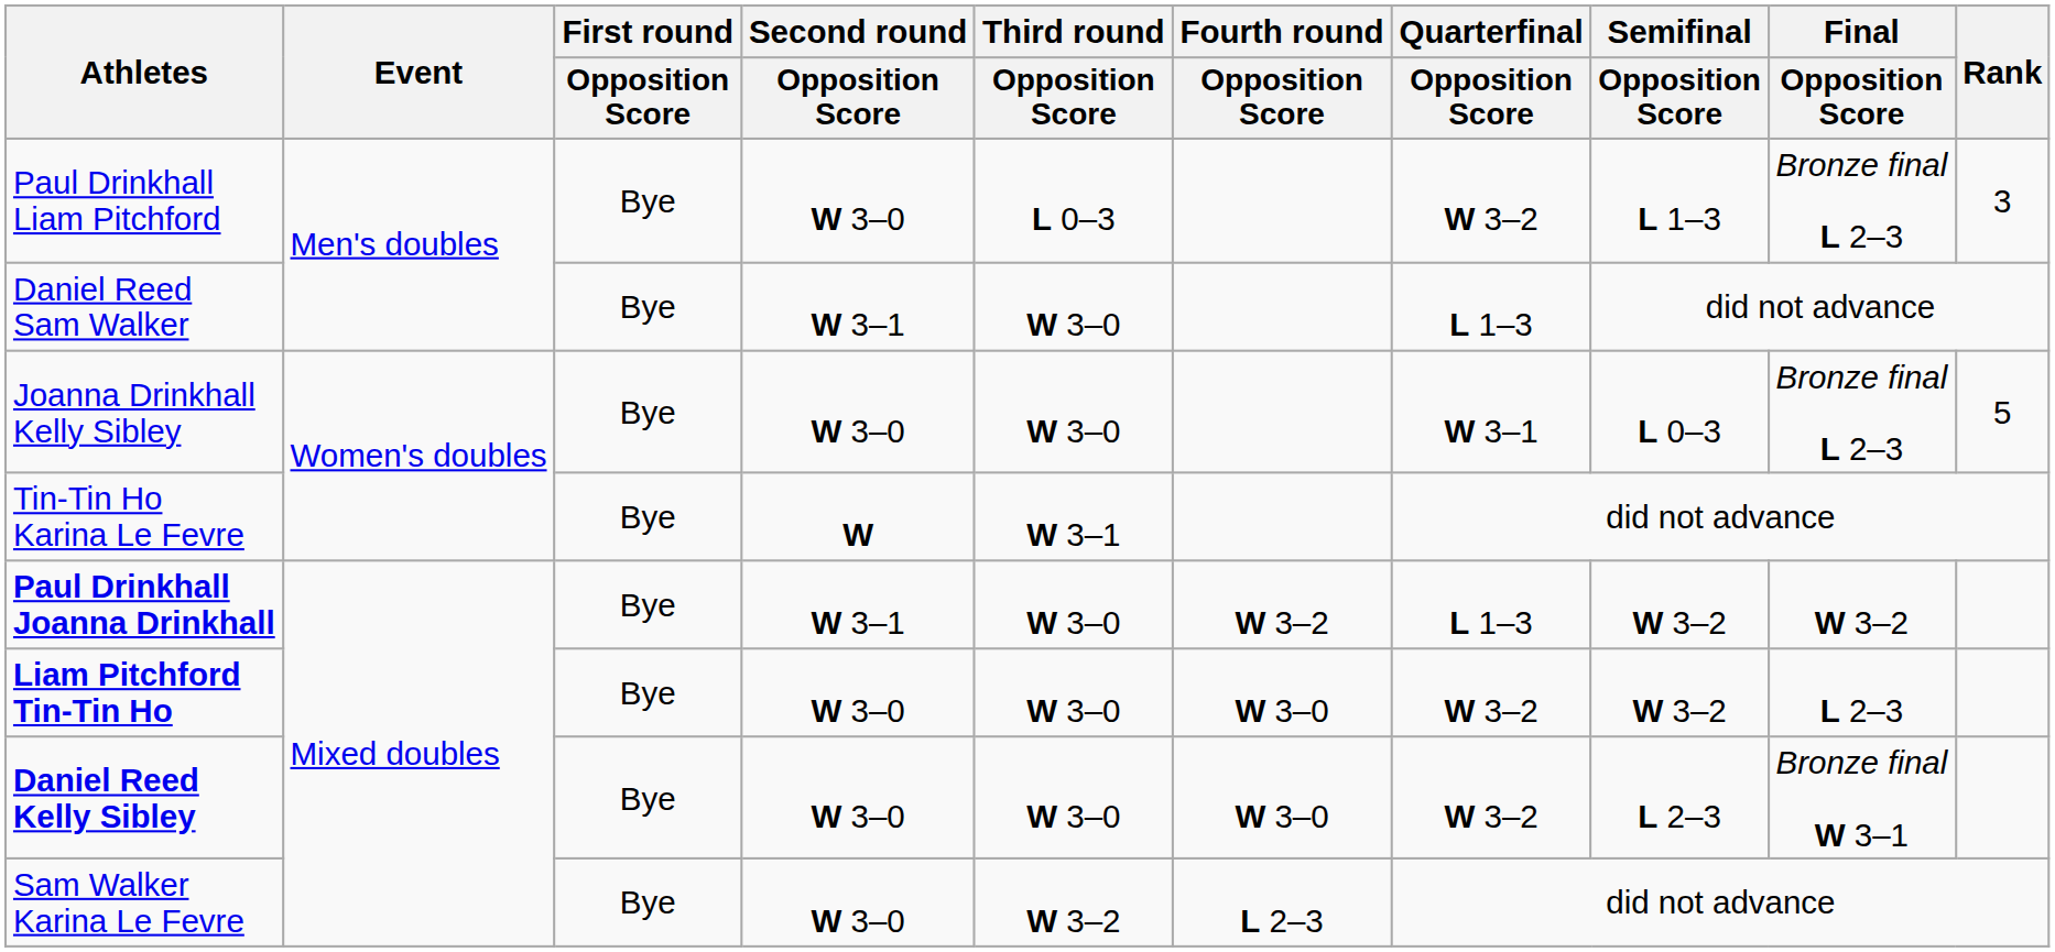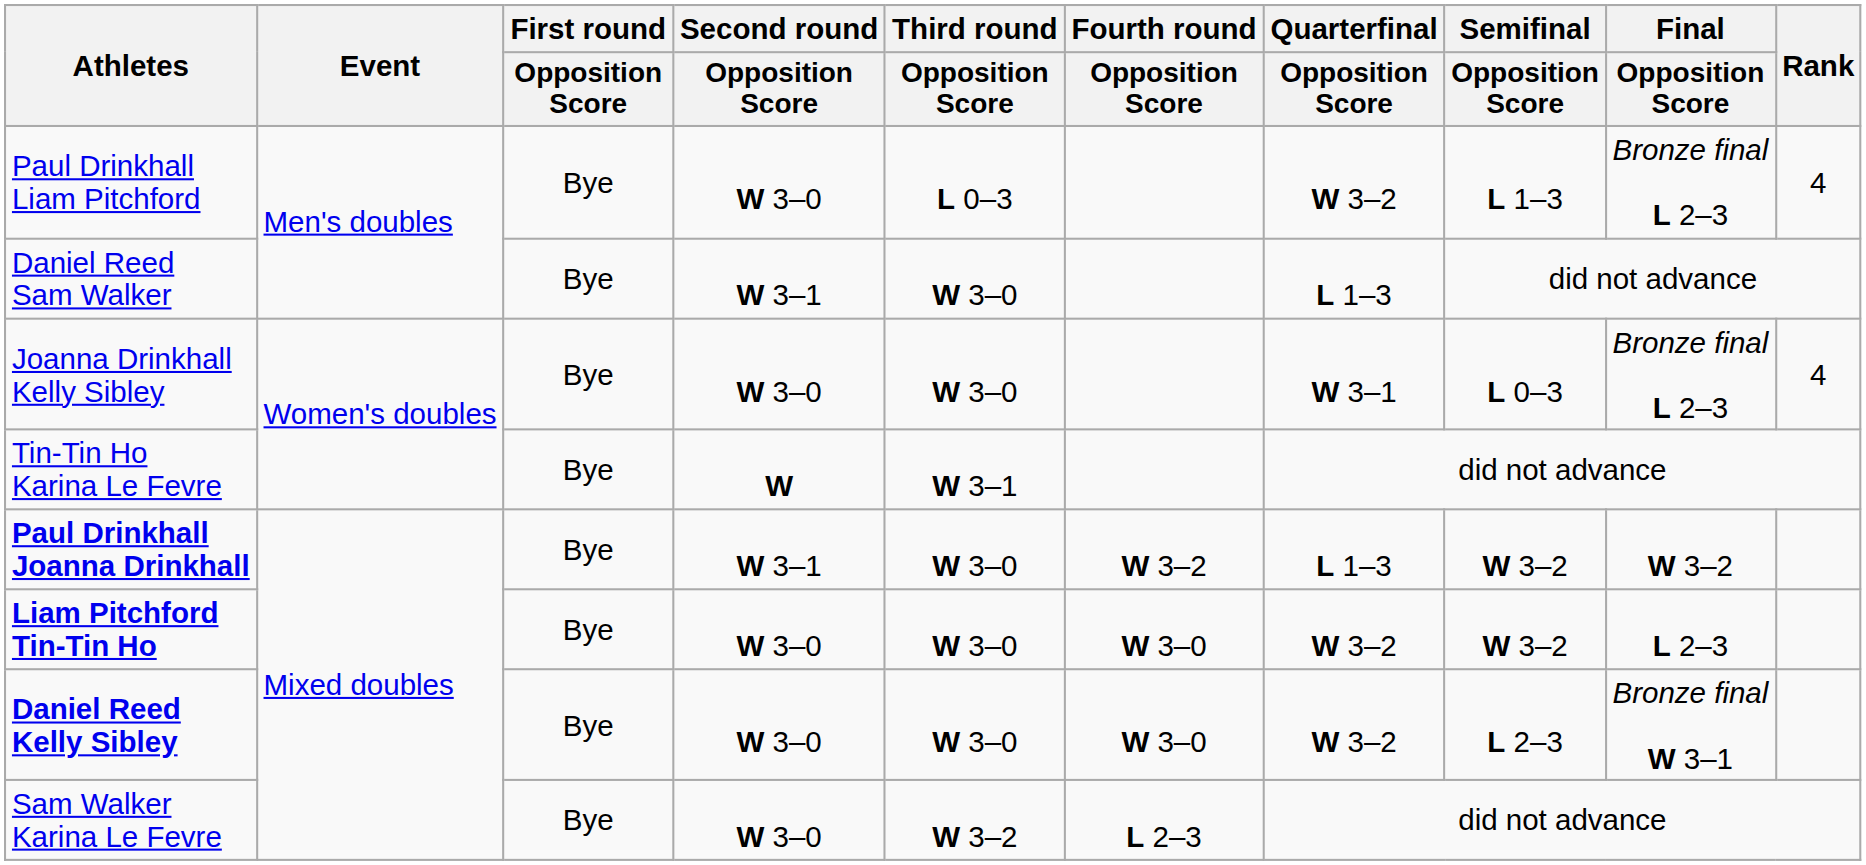 <table class="wikitable" style="font-size:90%">
 <tr>
 <th rowspan=2>Athletes</th>
 <th rowspan=2>Event</th>
 <th>First round</th>
 <th>Second round</th>
 <th>Third round</th>
 <th>Fourth round</th>
 <th>Quarterfinal</th>
 <th>Semifinal</th>
 <th>Final</th>
 <th rowspan=2>Rank</th>
 </tr>
 <tr style="font-size:95%">
 <th>Opposition<br>Score</th>
 <th>Opposition<br>Score</th>
 <th>Opposition<br>Score</th>
 <th>Opposition<br>Score</th>
 <th>Opposition<br>Score</th>
 <th>Opposition<br>Score</th>
 <th>Opposition<br>Score</th>
 </tr>
 <tr align=center>
 <td align=left><a href='#'>Paul Drinkhall</a><br><a href='#'>Liam Pitchford</a><br></td>
 <td style="text-align:left;" rowspan="2"><a href='#'>Men's doubles</a></td>
 <td>Bye</td>
 <td><br><strong>W</strong> 3–0</td>
 <td><br><strong>L</strong> 0–3</td>
 <td></td>
 <td><br><strong>W</strong> 3–2</td>
 <td><br><strong>L</strong> 1–3</td>
 <td><em>Bronze final</em><br><br><strong>L</strong> 2–3</td>
-<td>3</td>
+<td>4</td>
 </tr>
 <tr align=center>
 <td align=left><a href='#'>Daniel Reed</a><br><a href='#'>Sam Walker</a></td>
 <td>Bye</td>
 <td><br><strong>W</strong> 3–1</td>
 <td><br><strong>W</strong> 3–0</td>
 <td></td>
 <td><br><strong>L</strong> 1–3</td>
 <td colspan=3>did not advance</td>
 </tr>
 <tr align=center>
 <td align=left><a href='#'>Joanna Drinkhall</a><br><a href='#'>Kelly Sibley</a></td>
 <td style="text-align:left;" rowspan="2"><a href='#'>Women's doubles</a></td>
 <td>Bye</td>
 <td><br><strong>W</strong> 3–0</td>
 <td><br><strong>W</strong> 3–0</td>
 <td></td>
 <td><br><strong>W</strong> 3–1</td>
 <td><br><strong>L</strong> 0–3</td>
 <td><em>Bronze final</em><br><br><strong>L</strong> 2–3</td>
-<td>5</td>
+<td>4</td>
 </tr>
 <tr align=center>
 <td align=left><a href='#'>Tin-Tin Ho</a><br><a href='#'>Karina Le Fevre</a></td>
 <td>Bye</td>
 <td><br><strong>W</strong> </td>
 <td><br><strong>W</strong> 3–1</td>
 <td></td>
 <td colspan=4>did not advance</td>
 </tr>
 <tr align=center>
 <td align=left><strong><a href='#'>Paul Drinkhall</a><br><a href='#'>Joanna Drinkhall</a></strong></td>
 <td style="text-align:left;" rowspan="4"><a href='#'>Mixed doubles</a></td>
 <td>Bye</td>
 <td><br><strong>W</strong> 3–1</td>
 <td><br><strong>W</strong> 3–0</td>
 <td><br><strong>W</strong> 3–2</td>
 <td><br><strong>L</strong> 1–3</td>
 <td><br><strong>W</strong> 3–2</td>
 <td><br><strong>W</strong> 3–2</td>
 <td></td>
 </tr>
 <tr align=center>
 <td align=left><strong><a href='#'>Liam Pitchford</a><br><a href='#'>Tin-Tin Ho</a></strong></td>
 <td>Bye</td>
 <td><br><strong>W</strong> 3–0</td>
 <td><br><strong>W</strong> 3–0</td>
 <td><br><strong>W</strong> 3–0</td>
 <td><br><strong>W</strong> 3–2</td>
 <td><br><strong>W</strong> 3–2</td>
 <td><br><strong>L</strong> 2–3</td>
 <td></td>
 </tr>
 <tr align=center>
 <td align=left><strong><a href='#'>Daniel Reed</a><br><a href='#'>Kelly Sibley</a></strong></td>
 <td>Bye</td>
 <td><br><strong>W</strong> 3–0</td>
 <td><br><strong>W</strong> 3–0</td>
 <td><br><strong>W</strong> 3–0</td>
 <td><br><strong>W</strong> 3–2</td>
 <td><br><strong>L</strong> 2–3</td>
 <td><em>Bronze final</em><br><br><strong>W</strong> 3–1</td>
 <td></td>
 </tr>
 <tr align=center>
 <td align=left><a href='#'>Sam Walker</a><br><a href='#'>Karina Le Fevre</a></td>
 <td>Bye</td>
 <td><br><strong>W</strong> 3–0</td>
 <td><br><strong>W</strong> 3–2</td>
 <td><br><strong>L</strong> 2–3</td>
 <td colspan=4>did not advance</td>
 </tr>
 </table>
